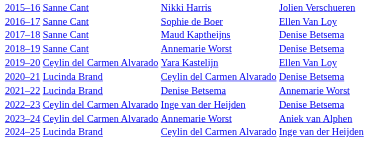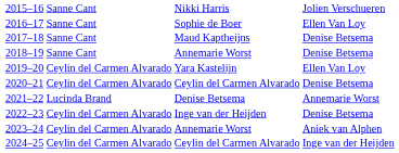 <table>
 <tr>
 <td><a href='#'>2015–16</a></td>
 <td> <a href='#'>Sanne Cant</a></td>
 <td> <a href='#'>Nikki Harris</a></td>
 <td> <a href='#'>Jolien Verschueren</a></td>
 </tr>
 <tr>
 <td><a href='#'>2016–17</a></td>
 <td> <a href='#'>Sanne Cant</a></td>
 <td> <a href='#'>Sophie de Boer</a></td>
 <td> <a href='#'>Ellen Van Loy</a></td>
 </tr>
 <tr>
 <td><a href='#'>2017–18</a></td>
 <td> <a href='#'>Sanne Cant</a></td>
 <td> <a href='#'>Maud Kaptheijns</a></td>
 <td> <a href='#'>Denise Betsema</a></td>
 </tr>
 <tr>
 <td><a href='#'>2018–19</a></td>
 <td> <a href='#'>Sanne Cant</a></td>
 <td> <a href='#'>Annemarie Worst</a></td>
 <td> <a href='#'>Denise Betsema</a></td>
 </tr>
 <tr>
 <td><a href='#'>2019–20</a></td>
 <td> <a href='#'>Ceylin del Carmen Alvarado</a></td>
 <td> <a href='#'>Yara Kastelijn</a></td>
 <td> <a href='#'>Ellen Van Loy</a></td>
 </tr>
 <tr>
 <td><a href='#'>2020–21</a></td>
-<td> <a href='#'>Lucinda Brand</a></td>
+<td> <a href='#'>Ceylin del Carmen Alvarado</a></td>
 <td> <a href='#'>Ceylin del Carmen Alvarado</a></td>
 <td> <a href='#'>Denise Betsema</a></td>
 </tr>
 <tr>
 <td><a href='#'>2021–22</a></td>
 <td> <a href='#'>Lucinda Brand</a></td>
 <td> <a href='#'>Denise Betsema</a></td>
 <td> <a href='#'>Annemarie Worst</a></td>
 </tr>
 <tr>
 <td><a href='#'>2022–23</a></td>
 <td> <a href='#'>Ceylin del Carmen Alvarado</a></td>
 <td> <a href='#'>Inge van der Heijden</a></td>
 <td> <a href='#'>Denise Betsema</a></td>
 </tr>
 <tr>
 <td><a href='#'>2023–24</a></td>
 <td> <a href='#'>Ceylin del Carmen Alvarado</a></td>
 <td> <a href='#'>Annemarie Worst</a></td>
 <td> <a href='#'>Aniek van Alphen</a></td>
 </tr>
 <tr>
 <td><a href='#'>2024–25</a></td>
-<td> <a href='#'>Lucinda Brand</a></td>
+<td> <a href='#'>Ceylin del Carmen Alvarado</a></td>
 <td> <a href='#'>Ceylin del Carmen Alvarado</a></td>
 <td> <a href='#'>Inge van der Heijden</a></td>
 </tr>
 </table>
